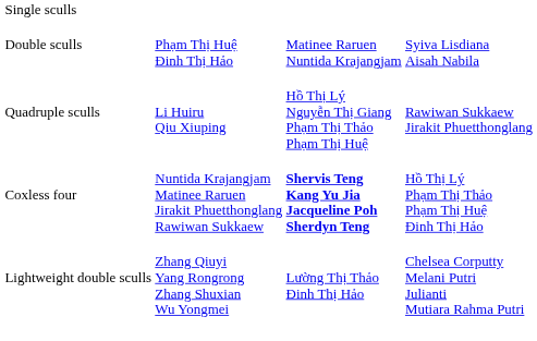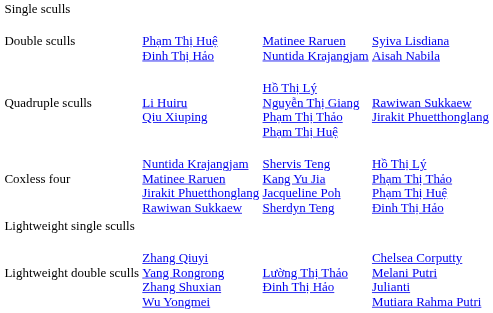 <table>
 <tr>
 <td>Single sculls</td>
 <td></td>
 <td></td>
 <td></td>
 </tr>
 <tr>
 <td>Double sculls</td>
 <td><br><a href='#'>Phạm Thị Huệ</a><br><a href='#'>Đinh Thị Hảo</a></td>
 <td><br><a href='#'>Matinee Raruen</a><br><a href='#'>Nuntida Krajangjam</a></td>
 <td><br><a href='#'>Syiva Lisdiana</a><br><a href='#'>Aisah Nabila</a></td>
 </tr>
 <tr>
 <td>Quadruple sculls</td>
 <td><br><a href='#'>Li Huiru</a><br><a href='#'>Qiu Xiuping</a></td>
 <td><br><a href='#'>Hồ Thị Lý</a><br><a href='#'>Nguyễn Thị Giang</a><br><a href='#'>Phạm Thị Thảo</a><br><a href='#'>Phạm Thị Huệ</a></td>
 <td><br><a href='#'>Rawiwan Sukkaew</a><br><a href='#'>Jirakit Phuetthonglang</a></td>
 </tr>
 <tr>
 <td>Coxless four</td>
 <td><br><a href='#'>Nuntida Krajangjam</a><br><a href='#'>Matinee Raruen</a><br><a href='#'>Jirakit Phuetthonglang</a><br><a href='#'>Rawiwan Sukkaew</a></td>
-<td><strong><br><a href='#'>Shervis Teng</a><br><a href='#'>Kang Yu Jia</a><br><a href='#'>Jacqueline Poh</a><br><a href='#'>Sherdyn Teng</a></strong></td>
+<td><br><a href='#'>Shervis Teng</a><br><a href='#'>Kang Yu Jia</a><br><a href='#'>Jacqueline Poh</a><br><a href='#'>Sherdyn Teng</a></td>
 <td><br><a href='#'>Hồ Thị Lý</a><br><a href='#'>Phạm Thị Thảo</a><br><a href='#'>Phạm Thị Huệ</a><br><a href='#'>Đinh Thị Hảo</a></td>
+</tr>
+<tr>
+<td>Lightweight single sculls</td>
+<td></td>
+<td></td>
+<td></td>
 </tr>
 <tr>
 <td>Lightweight double sculls</td>
 <td><br><a href='#'>Zhang Qiuyi</a><br><a href='#'>Yang Rongrong</a><br><a href='#'>Zhang Shuxian</a><br><a href='#'>Wu Yongmei</a></td>
 <td><br><a href='#'>Lường Thị Thảo</a><br><a href='#'>Đinh Thị Hảo</a></td>
 <td><br><a href='#'>Chelsea Corputty</a><br><a href='#'>Melani Putri</a><br><a href='#'>Julianti</a><br><a href='#'>Mutiara Rahma Putri</a></td>
 </tr>
 </table>
